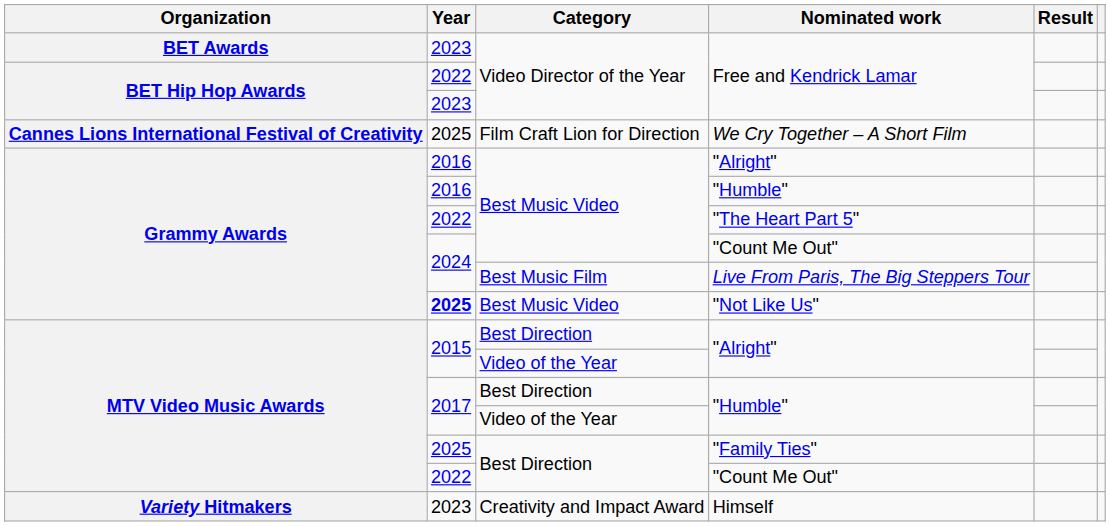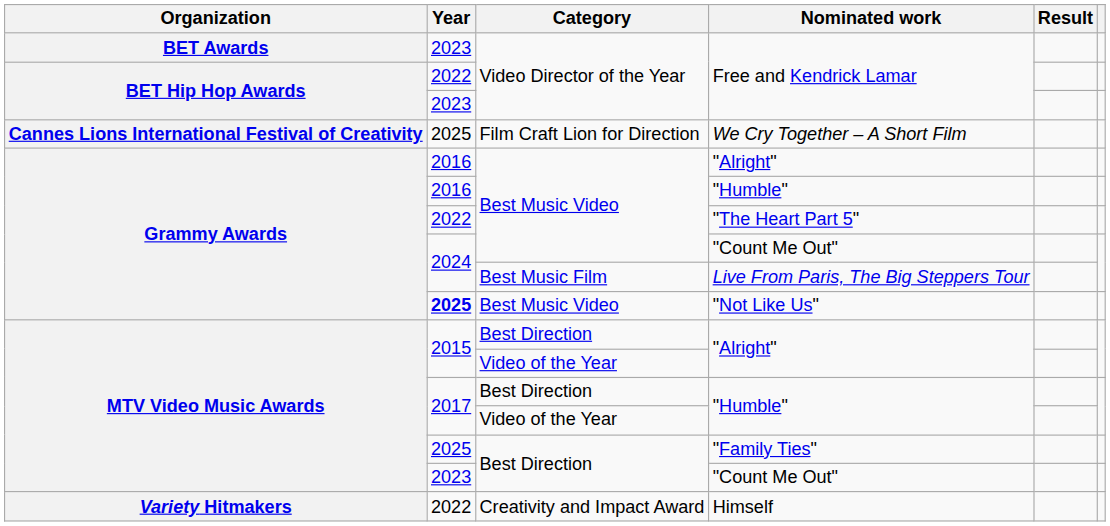 <table class="wikitable sortable plainrowheaders">
 <tr>
 <th scope="col">Organization</th>
 <th scope="col">Year</th>
 <th scope="col">Category</th>
 <th scope="col">Nominated work</th>
 <th scope="col">Result</th>
 <th scope="col" class="unsortable"></th>
 </tr>
 <tr>
 <th scope="row"><a href='#'>BET Awards</a></th>
 <td><a href='#'>2023</a></td>
 <td rowspan="3">Video Director of the Year</td>
 <td rowspan="3">Free and <a href='#'>Kendrick Lamar</a></td>
 <td></td>
 <td style="text-align:center;"></td>
 </tr>
 <tr>
 <th scope="row" rowspan="2"><a href='#'>BET Hip Hop Awards</a></th>
 <td><a href='#'>2022</a></td>
 <td></td>
 <td style="text-align:center;"></td>
 </tr>
 <tr>
 <td><a href='#'>2023</a></td>
 <td></td>
 <td style="text-align:center;"></td>
 </tr>
 <tr>
 <th scope="row"><a href='#'>Cannes Lions International Festival of Creativity</a></th>
 <td>2025</td>
 <td>Film Craft Lion for Direction</td>
 <td><em>We Cry Together – A Short Film</em></td>
 <td></td>
 <td style="text-align:center;"></td>
 </tr>
 <tr>
 <th rowspan="6" scope="row"><a href='#'>Grammy Awards</a></th>
 <td><a href='#'>2016</a></td>
 <td rowspan="4"><a href='#'>Best Music Video</a></td>
 <td>"<a href='#'>Alright</a>"</td>
 <td></td>
 <td style="text-align:center;"></td>
 </tr>
 <tr>
 <td><a href='#'>2016</a></td>
 <td>"<a href='#'>Humble</a>"</td>
 <td></td>
 <td style="text-align:center;"></td>
 </tr>
 <tr>
 <td><a href='#'>2022</a></td>
 <td>"<a href='#'>The Heart Part 5</a>"</td>
 <td></td>
 <td style="text-align:center;"></td>
 </tr>
 <tr>
 <td rowspan="2"><a href='#'>2024</a></td>
 <td>"Count Me Out"</td>
 <td></td>
 <td style="text-align:center;" rowspan="2"></td>
 </tr>
 <tr>
 <td><a href='#'>Best Music Film</a></td>
 <td><em><a href='#'>Live From Paris, The Big Steppers Tour</a></em></td>
 <td></td>
 </tr>
 <tr>
 <td><strong><a href='#'>2025</a></strong></td>
 <td><a href='#'>Best Music Video</a></td>
 <td>"<a href='#'>Not Like Us</a>"</td>
 <td></td>
 <td style="text-align:center;" rowspan="1"></td>
 </tr>
 <tr>
 <th rowspan="6" scope="row"><a href='#'>MTV Video Music Awards</a></th>
 <td rowspan="2"><a href='#'>2015</a></td>
 <td><a href='#'>Best Direction</a></td>
 <td rowspan="2">"<a href='#'>Alright</a>"</td>
 <td></td>
 <td style="text-align:center;" rowspan="2"></td>
 </tr>
 <tr>
 <td><a href='#'>Video of the Year</a></td>
 <td></td>
 </tr>
 <tr>
 <td rowspan="2"><a href='#'>2017</a></td>
 <td>Best Direction</td>
 <td rowspan="2">"<a href='#'>Humble</a>"</td>
 <td></td>
 <td style="text-align:center;" rowspan="2"></td>
 </tr>
 <tr>
 <td>Video of the Year</td>
 <td></td>
 </tr>
 <tr>
 <td><a href='#'>2025</a></td>
 <td rowspan="2">Best Direction</td>
 <td>"<a href='#'>Family Ties</a>"</td>
 <td></td>
 <td style="text-align:center;"></td>
 </tr>
 <tr>
-<td><a href='#'>2022</a></td>
+<td><a href='#'>2023</a></td>
 <td>"Count Me Out"</td>
 <td></td>
 <td style="text-align:center;"></td>
 </tr>
 <tr>
 <th scope="row"><a href='#'><em>Variety</em> Hitmakers</a></th>
-<td>2023</td>
+<td>2022</td>
 <td>Creativity and Impact Award</td>
 <td>Himself</td>
 <td></td>
 <td style="text-align:center;"></td>
 </tr>
 </table>
